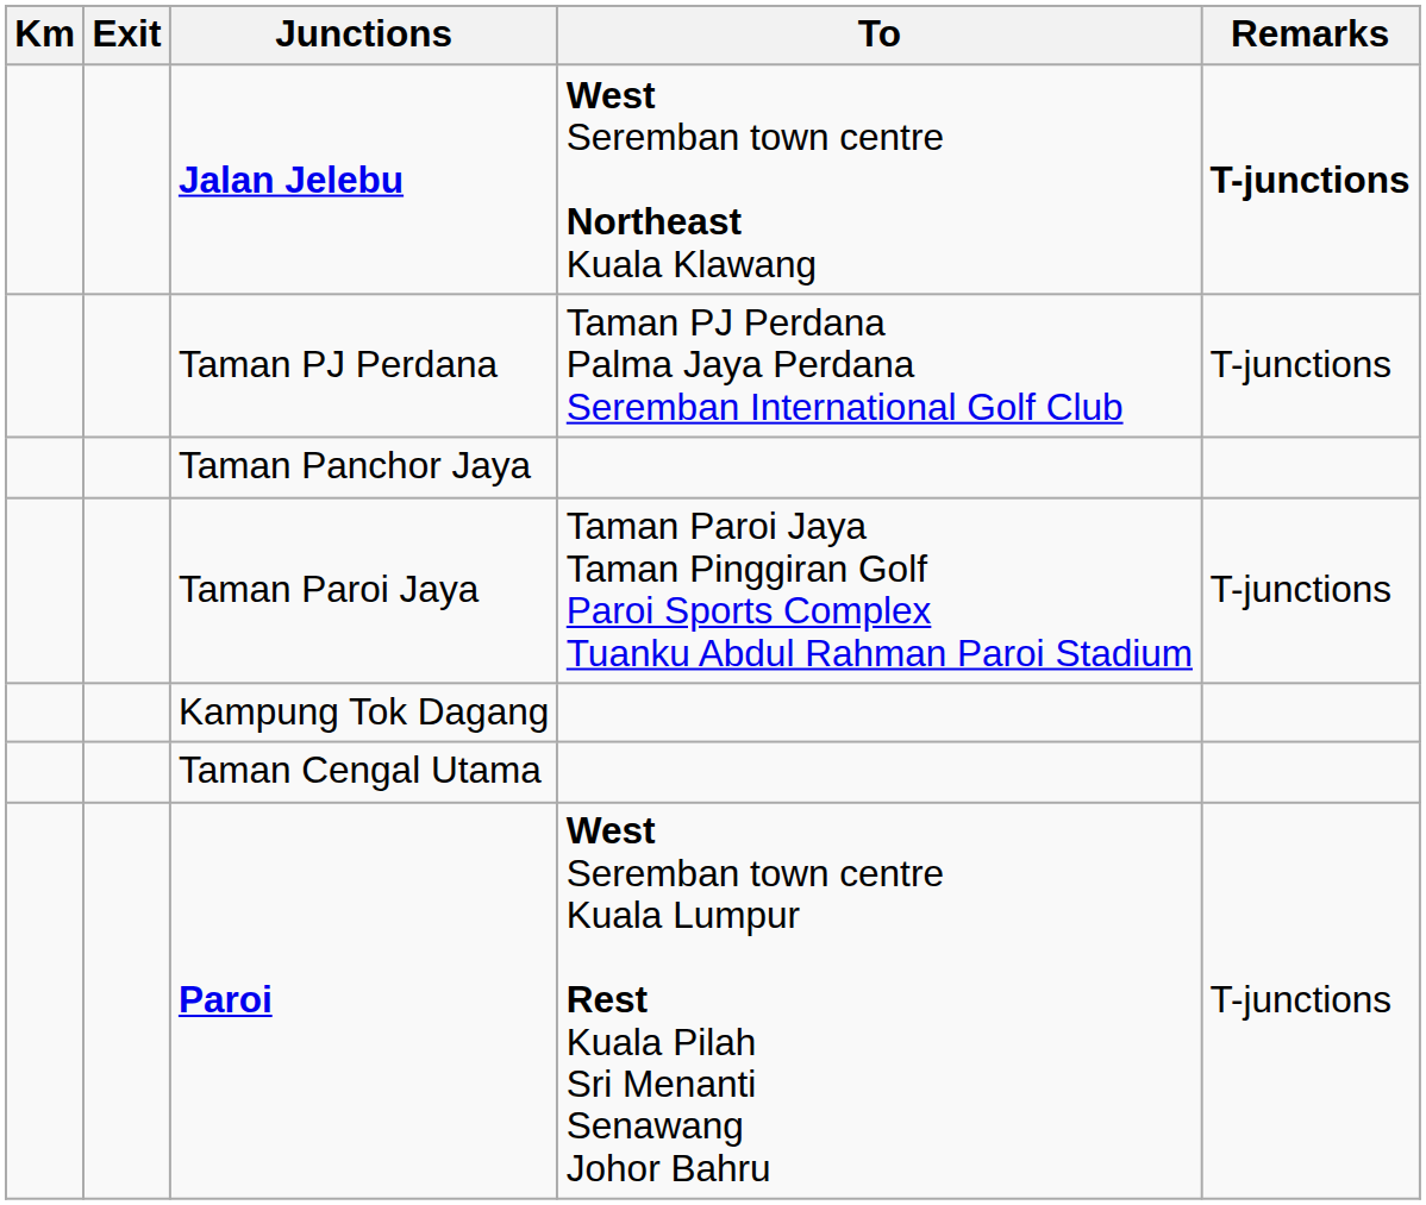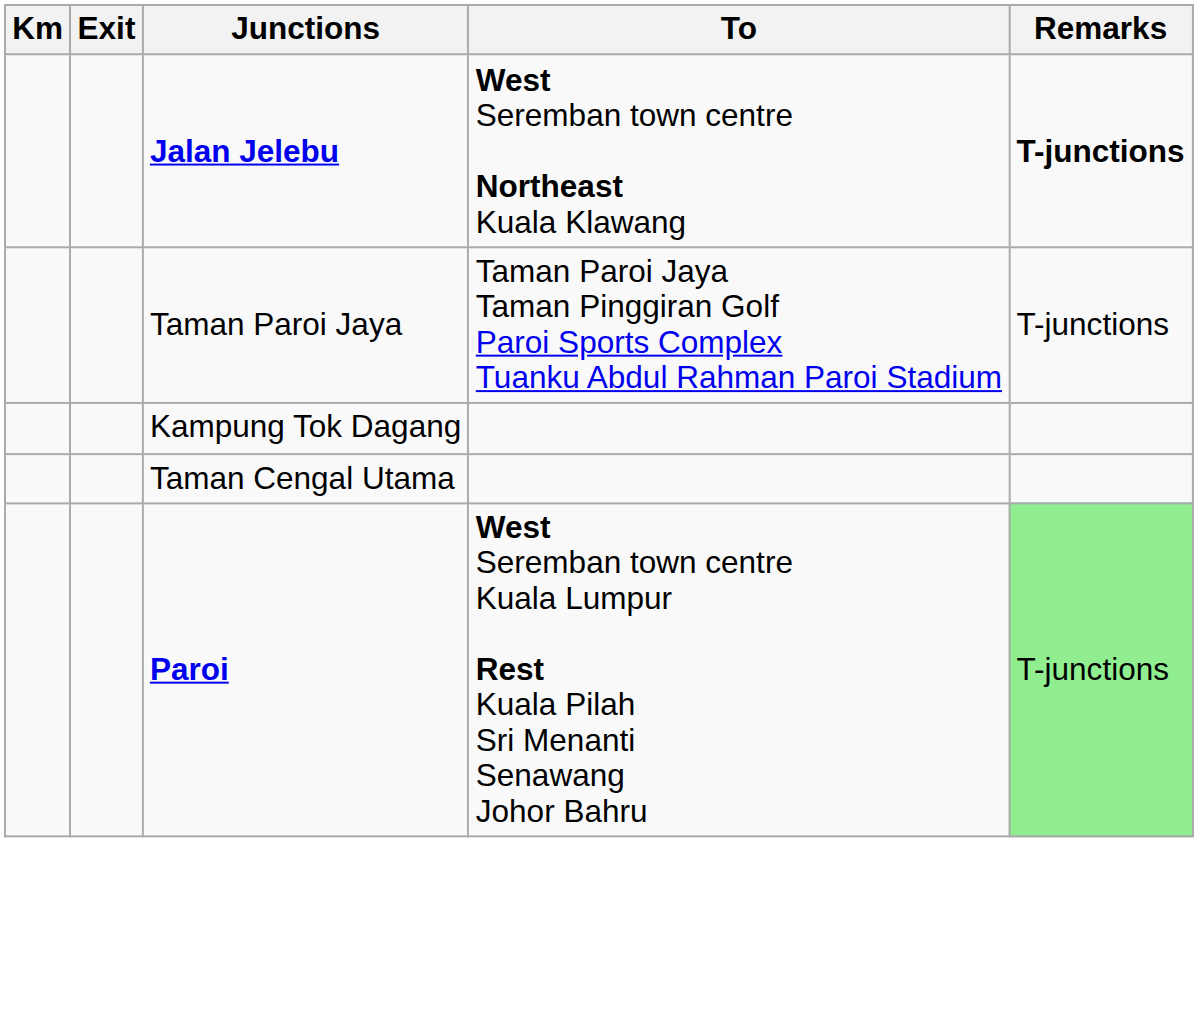 <table class="wikitable">
 <tr>
 <th>Km</th>
 <th>Exit</th>
 <th>Junctions</th>
 <th>To</th>
 <th>Remarks</th>
 </tr>
 <tr>
 <td></td>
 <td></td>
 <td><strong><a href='#'>Jalan Jelebu</a></strong></td>
 <td><strong>West</strong><br> Seremban town centre<br><br><strong>Northeast</strong><br> Kuala Klawang</td>
 <td><strong>T-junctions</strong></td>
-</tr>
-<tr>
-<td></td>
-<td></td>
-<td>Taman PJ Perdana</td>
-<td>Taman PJ Perdana<br>Palma Jaya Perdana<br><a href='#'>Seremban International Golf Club</a></td>
-<td>T-junctions</td>
-</tr>
-<tr>
-<td></td>
-<td></td>
-<td>Taman Panchor Jaya</td>
-<td></td>
-<td></td>
 </tr>
 <tr>
 <td></td>
 <td></td>
 <td>Taman Paroi Jaya</td>
 <td>Taman Paroi Jaya<br>Taman Pinggiran Golf<br><a href='#'>Paroi Sports Complex</a><br><a href='#'>Tuanku Abdul Rahman Paroi Stadium</a></td>
 <td>T-junctions</td>
 </tr>
 <tr>
 <td></td>
 <td></td>
 <td>Kampung Tok Dagang</td>
 <td></td>
 <td></td>
 </tr>
 <tr>
 <td></td>
 <td></td>
 <td>Taman Cengal Utama</td>
 <td></td>
 <td></td>
 </tr>
 <tr>
 <td></td>
 <td></td>
 <td><strong><a href='#'>Paroi</a></strong></td>
 <td><strong>West</strong><br> Seremban town centre<br>  Kuala Lumpur<br><br><strong>Rest</strong><br> Kuala Pilah<br> Sri Menanti<br> Senawang<br>  Johor Bahru</td>
-<td>T-junctions</td>
+<td style="background: lightgreen;">T-junctions</td>
 </tr>
 </table>
